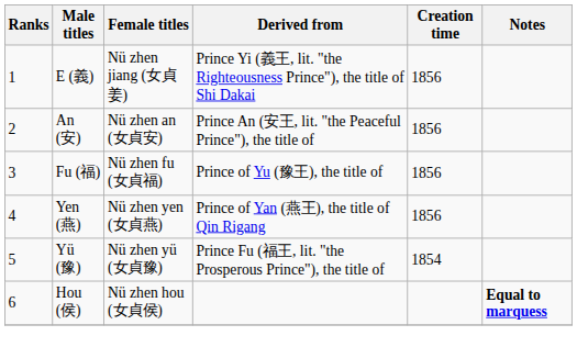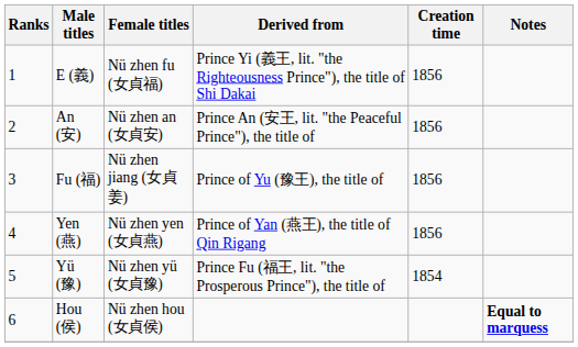 <table class="wikitable">
 <tr>
 <th>Ranks</th>
 <th>Male titles</th>
 <th>Female titles</th>
 <th>Derived from</th>
 <th>Creation time</th>
 <th>Notes</th>
 </tr>
 <tr>
 <td>1</td>
 <td>E (義)</td>
-<td>Nü zhen jiang (女貞姜)</td>
+<td>Nü zhen fu (女貞福)</td>
 <td>Prince Yi (義王, lit. "the <a href='#'>Righteousness</a> Prince"), the title of <a href='#'>Shi Dakai</a></td>
 <td>1856</td>
 <td></td>
 </tr>
 <tr>
 <td>2</td>
 <td>An (安)</td>
 <td>Nü zhen an (女貞安)</td>
 <td>Prince An (安王, lit. "the Peaceful Prince"), the title of </td>
 <td>1856</td>
 <td></td>
 </tr>
 <tr>
 <td>3</td>
 <td>Fu (福)</td>
-<td>Nü zhen fu (女貞福)</td>
+<td>Nü zhen jiang (女貞姜)</td>
 <td>Prince of <a href='#'>Yu</a> (豫王), the title of </td>
 <td>1856</td>
 <td></td>
 </tr>
 <tr>
 <td>4</td>
 <td>Yen (燕)</td>
 <td>Nü zhen yen (女貞燕)</td>
 <td>Prince of <a href='#'>Yan</a> (燕王), the title of <a href='#'>Qin Rigang</a></td>
 <td>1856</td>
 <td></td>
 </tr>
 <tr>
 <td>5</td>
 <td>Yü (豫)</td>
 <td>Nü zhen yü (女貞豫)</td>
 <td>Prince Fu (福王, lit. "the Prosperous Prince"), the title of </td>
 <td>1854</td>
 <td></td>
 </tr>
 <tr>
 <td>6</td>
 <td>Hou (侯)</td>
 <td>Nü zhen hou (女貞侯)</td>
 <td></td>
 <td></td>
 <td><strong>Equal to <a href='#'>marquess</a></strong></td>
 </tr>
 <tr>
 </tr>
 </table>
